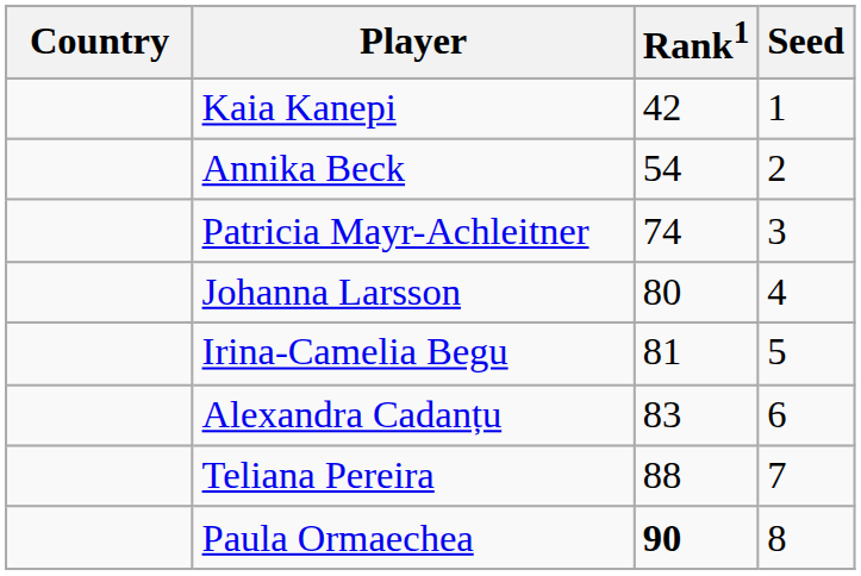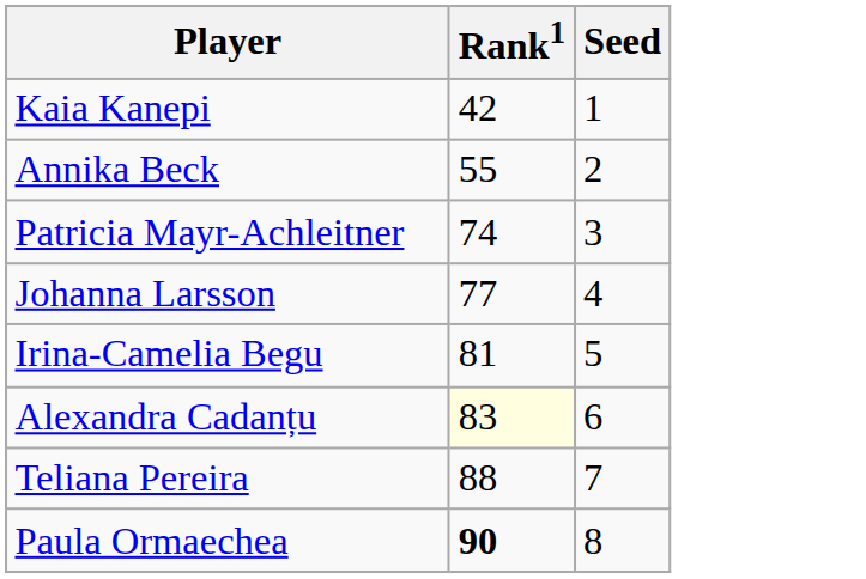 <table class="sortable wikitable">
 <tr>
-<th width="70">Country</th>
 <th width="175">Player</th>
 <th>Rank<sup>1</sup></th>
 <th>Seed</th>
 </tr>
 <tr>
-<td></td>
 <td><a href='#'>Kaia Kanepi</a></td>
 <td>42</td>
 <td>1</td>
 </tr>
 <tr>
-<td></td>
 <td><a href='#'>Annika Beck</a></td>
-<td>54</td>
+<td>55</td>
 <td>2</td>
 </tr>
 <tr>
-<td></td>
 <td><a href='#'>Patricia Mayr-Achleitner</a></td>
 <td>74</td>
 <td>3</td>
 </tr>
 <tr>
-<td></td>
 <td><a href='#'>Johanna Larsson</a></td>
-<td>80</td>
+<td>77</td>
 <td>4</td>
 </tr>
 <tr>
-<td></td>
 <td><a href='#'>Irina-Camelia Begu</a></td>
 <td>81</td>
 <td>5</td>
 </tr>
 <tr>
-<td></td>
 <td><a href='#'>Alexandra Cadanțu</a></td>
-<td>83</td>
+<td style="background: lightyellow;">83</td>
 <td>6</td>
 </tr>
 <tr>
-<td></td>
 <td><a href='#'>Teliana Pereira</a></td>
 <td>88</td>
 <td>7</td>
 </tr>
 <tr>
-<td></td>
 <td><a href='#'>Paula Ormaechea</a></td>
 <td><strong>90</strong></td>
 <td>8</td>
 </tr>
 </table>
